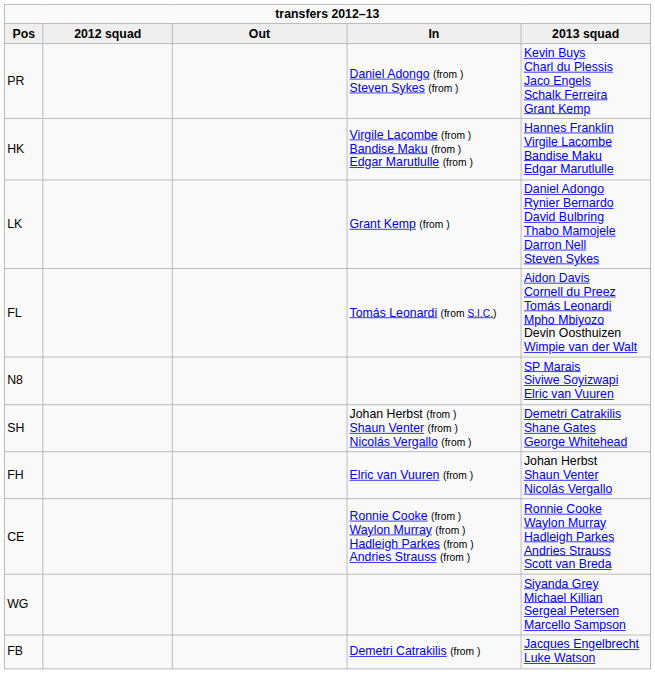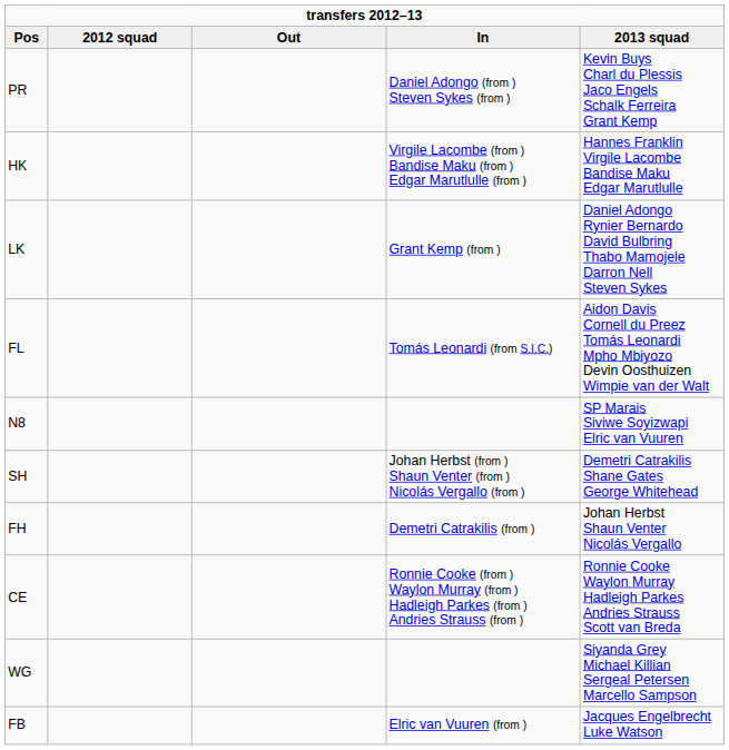 <table class="wikitable" style="text-align: left; width:95%">
 <tr>
 <td colspan="100%" style="text-align:center;"><strong> transfers 2012–13</strong></td>
 </tr>
 <tr>
 <th style="background:#efefef; width:6%;">Pos</th>
 <th style="background:#efefef; width:20%;">2012 squad</th>
 <th style="background:#efefef; width:27%;">Out</th>
 <th style="background:#efefef; width:27%;">In</th>
 <th style="background:#efefef; width:20%;">2013 squad</th>
 </tr>
 <tr>
 <td>PR</td>
 <td> </td>
 <td> </td>
 <td>  <a href='#'>Daniel Adongo</a> <small>(from )</small><br> <a href='#'>Steven Sykes</a> <small>(from )</small></td>
 <td> <a href='#'>Kevin Buys</a><br><a href='#'>Charl du Plessis</a><br><a href='#'>Jaco Engels</a><br><a href='#'>Schalk Ferreira</a><br><a href='#'>Grant Kemp</a></td>
 </tr>
 <tr>
 <td>HK</td>
 <td> </td>
 <td> </td>
 <td>  <a href='#'>Virgile Lacombe</a> <small>(from )</small><br> <a href='#'>Bandise Maku</a> <small>(from )</small><br> <a href='#'>Edgar Marutlulle</a> <small>(from )</small></td>
 <td> <a href='#'>Hannes Franklin</a><br><a href='#'>Virgile Lacombe</a><br><a href='#'>Bandise Maku</a><br><a href='#'>Edgar Marutlulle</a></td>
 </tr>
 <tr>
 <td>LK</td>
 <td> </td>
 <td> </td>
 <td>  <a href='#'>Grant Kemp</a> <small>(from )</small></td>
 <td> <a href='#'>Daniel Adongo</a><br><a href='#'>Rynier Bernardo</a><br><a href='#'>David Bulbring</a><br><a href='#'>Thabo Mamojele</a><br><a href='#'>Darron Nell</a><br><a href='#'>Steven Sykes</a></td>
 </tr>
 <tr>
 <td>FL</td>
 <td> </td>
 <td> </td>
 <td>  <a href='#'>Tomás Leonardi</a> <small>(from  <a href='#'>S.I.C.</a>)</small></td>
 <td> <a href='#'>Aidon Davis</a><br><a href='#'>Cornell du Preez</a><br><a href='#'>Tomás Leonardi</a><br><a href='#'>Mpho Mbiyozo</a><br>Devin Oosthuizen<br><a href='#'>Wimpie van der Walt</a></td>
 </tr>
 <tr>
 <td>N8</td>
 <td> </td>
 <td> </td>
 <td></td>
 <td> <a href='#'>SP Marais</a><br><a href='#'>Siviwe Soyizwapi</a><br><a href='#'>Elric van Vuuren</a></td>
 </tr>
 <tr>
 <td>SH</td>
 <td> </td>
 <td> </td>
 <td>  Johan Herbst <small>(from )</small><br> <a href='#'>Shaun Venter</a> <small>(from )</small><br> <a href='#'>Nicolás Vergallo</a> <small>(from )</small></td>
 <td> <a href='#'>Demetri Catrakilis</a><br><a href='#'>Shane Gates</a><br><a href='#'>George Whitehead</a></td>
 </tr>
 <tr>
 <td>FH</td>
 <td> </td>
 <td> </td>
-<td>  <a href='#'>Elric van Vuuren</a> <small>(from )</small></td>
+<td>  <a href='#'>Demetri Catrakilis</a> <small>(from )</small></td>
 <td> Johan Herbst<br><a href='#'>Shaun Venter</a><br><a href='#'>Nicolás Vergallo</a></td>
 </tr>
 <tr>
 <td>CE</td>
 <td> </td>
 <td> </td>
 <td>  <a href='#'>Ronnie Cooke</a> <small>(from )</small><br> <a href='#'>Waylon Murray</a> <small>(from )</small><br> <a href='#'>Hadleigh Parkes</a> <small>(from )</small><br> <a href='#'>Andries Strauss</a> <small>(from )</small></td>
 <td> <a href='#'>Ronnie Cooke</a><br><a href='#'>Waylon Murray</a><br><a href='#'>Hadleigh Parkes</a><br><a href='#'>Andries Strauss</a><br><a href='#'>Scott van Breda</a></td>
 </tr>
 <tr>
 <td>WG</td>
 <td> </td>
 <td> </td>
 <td></td>
 <td> <a href='#'>Siyanda Grey</a><br><a href='#'>Michael Killian</a><br><a href='#'>Sergeal Petersen</a><br><a href='#'>Marcello Sampson</a></td>
 </tr>
 <tr>
 <td>FB</td>
 <td> </td>
 <td> </td>
-<td>  <a href='#'>Demetri Catrakilis</a> <small>(from )</small></td>
+<td>  <a href='#'>Elric van Vuuren</a> <small>(from )</small></td>
 <td> <a href='#'>Jacques Engelbrecht</a><br><a href='#'>Luke Watson</a></td>
 </tr>
 </table>
